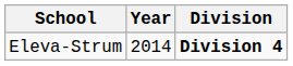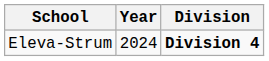 <table class="wikitable">
 <tr>
 <th>School</th>
 <th>Year</th>
 <th>Division</th>
 </tr>
 <tr>
 <td>Eleva-Strum</td>
-<td>2014</td>
+<td>2024</td>
 <td><strong>Division 4</strong></td>
 </tr>
 </table>
